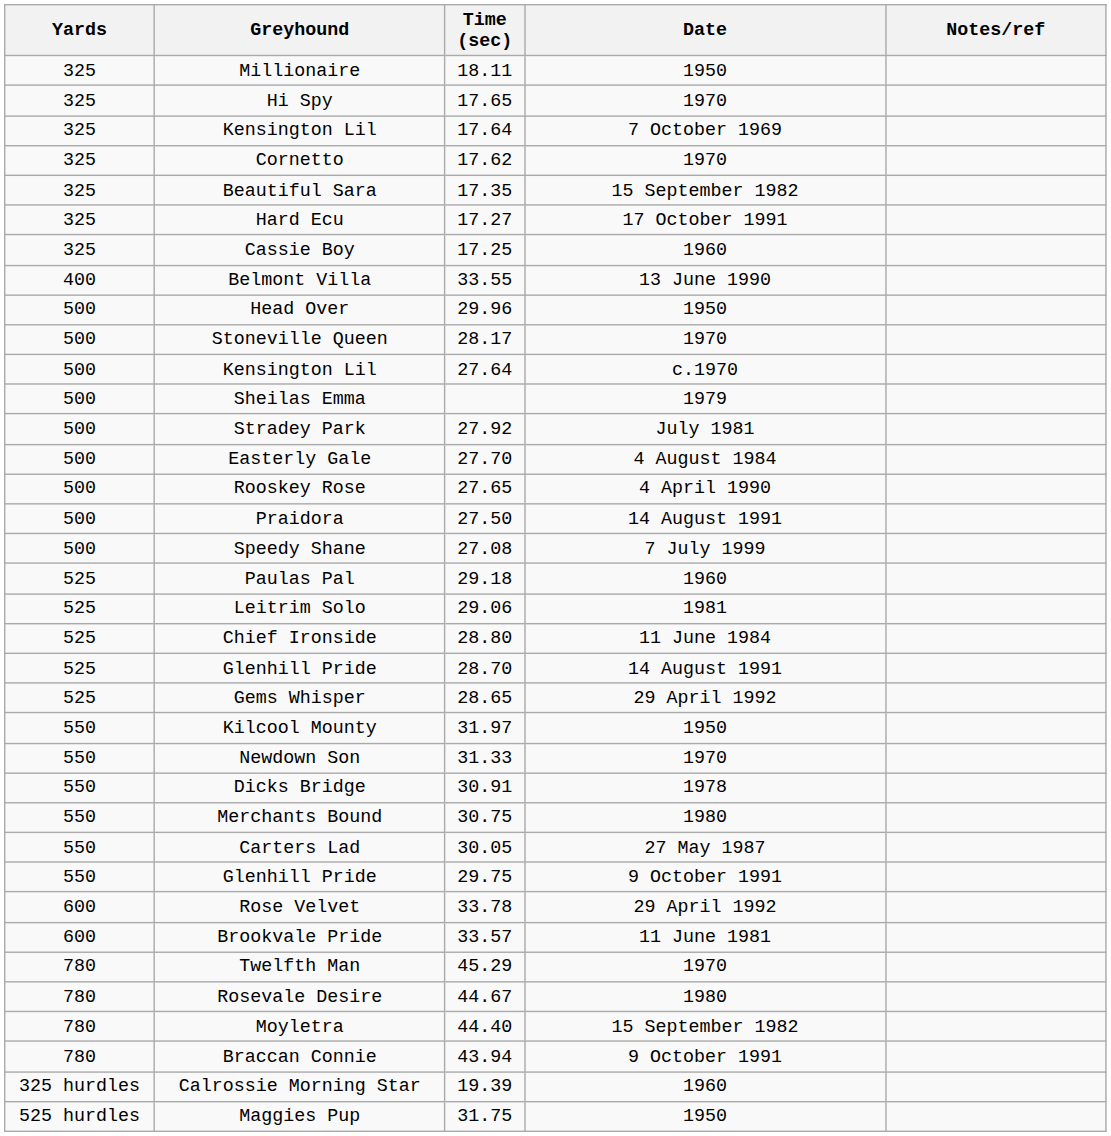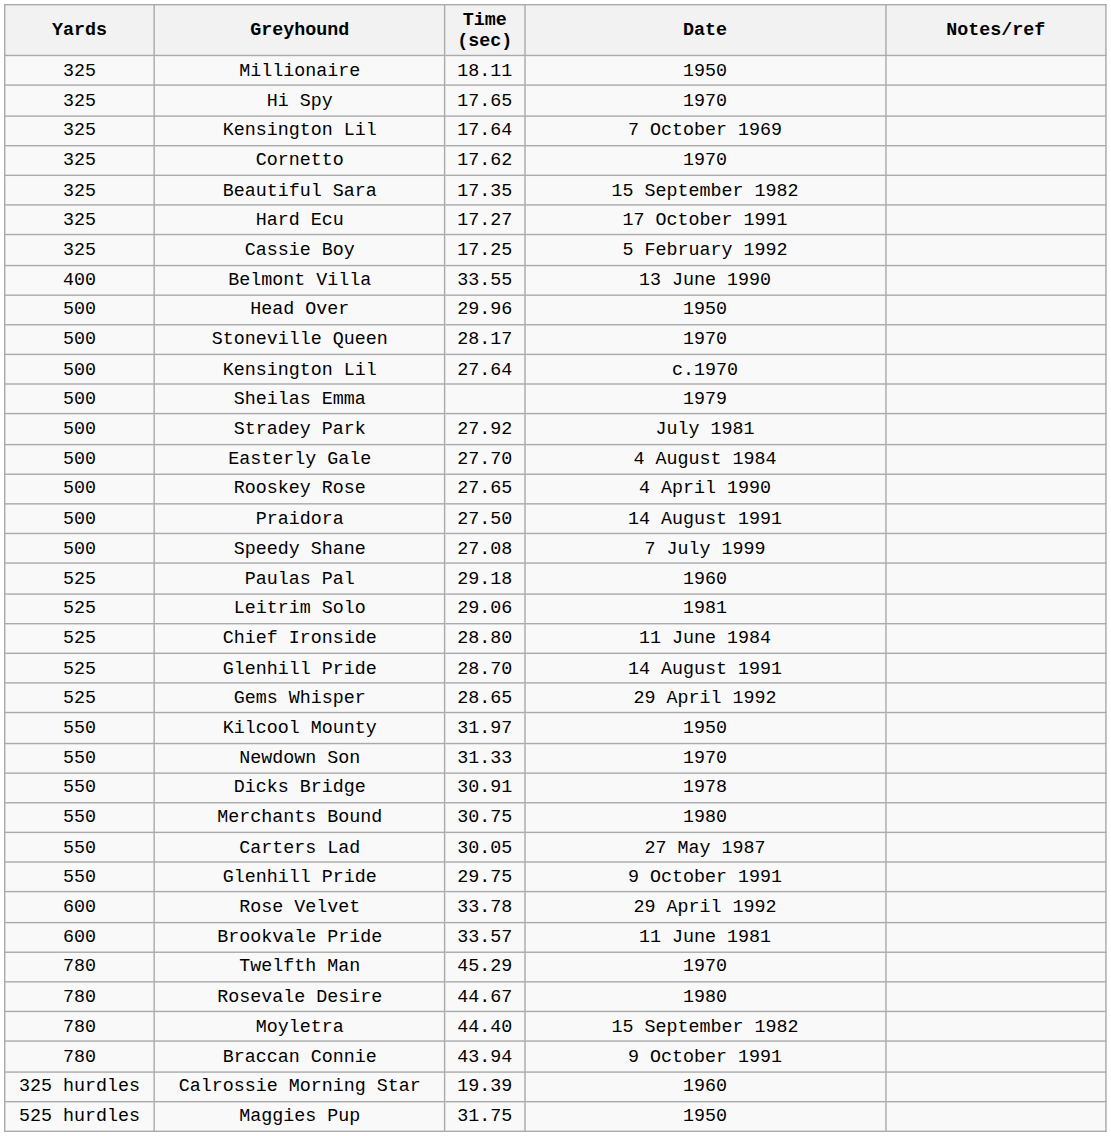 <table class="wikitable" style="font-size: 100%">
 <tr>
 <th width=100>Yards</th>
 <th width=200>Greyhound</th>
 <th width=50>Time (sec)</th>
 <th width=250>Date</th>
 <th width=150>Notes/ref</th>
 </tr>
 <tr align=center>
 <td>325</td>
 <td>Millionaire</td>
 <td>18.11</td>
 <td>1950</td>
 <td></td>
 </tr>
 <tr align=center>
 <td>325</td>
 <td>Hi Spy</td>
 <td>17.65</td>
 <td>1970</td>
 <td></td>
 </tr>
 <tr align=center>
 <td>325</td>
 <td>Kensington Lil</td>
 <td>17.64</td>
 <td>7 October 1969</td>
 <td></td>
 </tr>
 <tr align=center>
 <td>325</td>
 <td>Cornetto</td>
 <td>17.62</td>
 <td>1970</td>
 <td></td>
 </tr>
 <tr align=center>
 <td>325</td>
 <td>Beautiful Sara</td>
 <td>17.35</td>
 <td>15 September 1982</td>
 <td></td>
 </tr>
 <tr align=center>
 <td>325</td>
 <td>Hard Ecu</td>
 <td>17.27</td>
 <td>17 October 1991</td>
 <td></td>
 </tr>
 <tr align=center>
 <td>325</td>
 <td>Cassie Boy</td>
 <td>17.25</td>
-<td>1960</td>
+<td>5 February 1992</td>
 <td></td>
 </tr>
 <tr align=center>
 <td>400</td>
 <td>Belmont Villa</td>
 <td>33.55</td>
 <td>13 June 1990</td>
 <td></td>
 </tr>
 <tr align=center>
 <td>500</td>
 <td>Head Over</td>
 <td>29.96</td>
 <td>1950</td>
 <td></td>
 </tr>
 <tr align=center>
 <td>500</td>
 <td>Stoneville Queen</td>
 <td>28.17</td>
 <td>1970</td>
 <td></td>
 </tr>
 <tr align=center>
 <td>500</td>
 <td>Kensington Lil</td>
 <td>27.64</td>
 <td>c.1970</td>
 <td></td>
 </tr>
 <tr align=center>
 <td>500</td>
 <td>Sheilas Emma</td>
 <td></td>
 <td>1979</td>
 <td></td>
 </tr>
 <tr align=center>
 <td>500</td>
 <td>Stradey Park</td>
 <td>27.92</td>
 <td>July 1981</td>
 <td></td>
 </tr>
 <tr align=center>
 <td>500</td>
 <td>Easterly Gale</td>
 <td>27.70</td>
 <td>4 August 1984</td>
 <td></td>
 </tr>
 <tr align=center>
 <td>500</td>
 <td>Rooskey Rose</td>
 <td>27.65</td>
 <td>4 April 1990</td>
 <td></td>
 </tr>
 <tr align=center>
 <td>500</td>
 <td>Praidora</td>
 <td>27.50</td>
 <td>14 August 1991</td>
 <td></td>
 </tr>
 <tr align=center>
 <td>500</td>
 <td>Speedy Shane</td>
 <td>27.08</td>
 <td>7 July 1999</td>
 <td></td>
 </tr>
 <tr align=center>
 <td>525</td>
 <td>Paulas Pal</td>
 <td>29.18</td>
 <td>1960</td>
 <td></td>
 </tr>
 <tr align=center>
 <td>525</td>
 <td>Leitrim Solo</td>
 <td>29.06</td>
 <td>1981</td>
 <td></td>
 </tr>
 <tr align=center>
 <td>525</td>
 <td>Chief Ironside</td>
 <td>28.80</td>
 <td>11 June 1984</td>
 <td></td>
 </tr>
 <tr align=center>
 <td>525</td>
 <td>Glenhill Pride</td>
 <td>28.70</td>
 <td>14 August 1991</td>
 <td></td>
 </tr>
 <tr align=center>
 <td>525</td>
 <td>Gems Whisper</td>
 <td>28.65</td>
 <td>29 April 1992</td>
 <td></td>
 </tr>
 <tr align=center>
 <td>550</td>
 <td>Kilcool Mounty</td>
 <td>31.97</td>
 <td>1950</td>
 <td></td>
 </tr>
 <tr align=center>
 <td>550</td>
 <td>Newdown Son</td>
 <td>31.33</td>
 <td>1970</td>
 <td></td>
 </tr>
 <tr align=center>
 <td>550</td>
 <td>Dicks Bridge</td>
 <td>30.91</td>
 <td>1978</td>
 <td></td>
 </tr>
 <tr align=center>
 <td>550</td>
 <td>Merchants Bound</td>
 <td>30.75</td>
 <td>1980</td>
 <td></td>
 </tr>
 <tr align=center>
 <td>550</td>
 <td>Carters Lad</td>
 <td>30.05</td>
 <td>27 May 1987</td>
 <td></td>
 </tr>
 <tr align=center>
 <td>550</td>
 <td>Glenhill Pride</td>
 <td>29.75</td>
 <td>9 October 1991</td>
 </tr>
 <tr align=center>
 <td>600</td>
 <td>Rose Velvet</td>
 <td>33.78</td>
 <td>29 April 1992</td>
 <td></td>
 </tr>
 <tr align=center>
 <td>600</td>
 <td>Brookvale Pride</td>
 <td>33.57</td>
 <td>11 June 1981</td>
 <td></td>
 </tr>
 <tr align=center>
 <td>780</td>
 <td>Twelfth Man</td>
 <td>45.29</td>
 <td>1970</td>
 <td></td>
 </tr>
 <tr align=center>
 <td>780</td>
 <td>Rosevale Desire</td>
 <td>44.67</td>
 <td>1980</td>
 <td></td>
 </tr>
 <tr align=center>
 <td>780</td>
 <td>Moyletra</td>
 <td>44.40</td>
 <td>15 September 1982</td>
 <td></td>
 </tr>
 <tr align=center>
 <td>780</td>
 <td>Braccan Connie</td>
 <td>43.94</td>
 <td>9 October 1991</td>
 <td></td>
 </tr>
 <tr align=center>
 <td>325 hurdles</td>
 <td>Calrossie Morning Star</td>
 <td>19.39</td>
 <td>1960</td>
 <td></td>
 </tr>
 <tr align=center>
 <td>525 hurdles</td>
 <td>Maggies Pup</td>
 <td>31.75</td>
 <td>1950</td>
 <td></td>
 </tr>
 </table>
